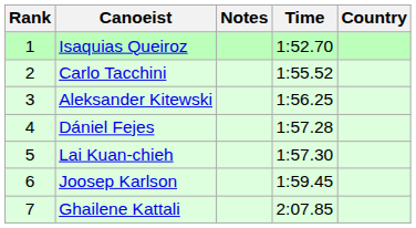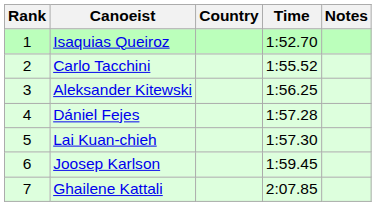 <table class="wikitable" style="text-align:center">
 <tr>
 <th>Rank</th>
 <th>Canoeist</th>
+<th>Country</th>
+<th>Time</th>
 <th>Notes</th>
-<th>Time</th>
-<th>Country</th>
 </tr>
 <tr bgcolor=bbffbb>
 <td>1</td>
 <td align="left"><a href='#'>Isaquias Queiroz</a></td>
+<td align="left"></td>
+<td>1:52.70</td>
 <td></td>
-<td>1:52.70</td>
-<td align="left"></td>
 </tr>
 <tr bgcolor=ddffdd>
 <td>2</td>
 <td align="left"><a href='#'>Carlo Tacchini</a></td>
+<td align="left"></td>
+<td>1:55.52</td>
 <td></td>
-<td>1:55.52</td>
-<td align="left"></td>
 </tr>
 <tr bgcolor=ddffdd>
 <td>3</td>
 <td align="left"><a href='#'>Aleksander Kitewski</a></td>
+<td align="left"></td>
+<td>1:56.25</td>
 <td></td>
-<td>1:56.25</td>
-<td align="left"></td>
 </tr>
 <tr bgcolor=ddffdd>
 <td>4</td>
 <td align="left"><a href='#'>Dániel Fejes</a></td>
+<td align="left"></td>
+<td>1:57.28</td>
 <td></td>
-<td>1:57.28</td>
-<td align="left"></td>
 </tr>
 <tr bgcolor=ddffdd>
 <td>5</td>
 <td align="left"><a href='#'>Lai Kuan-chieh</a></td>
+<td align="left"></td>
+<td>1:57.30</td>
 <td></td>
-<td>1:57.30</td>
-<td align="left"></td>
 </tr>
 <tr bgcolor=ddffdd>
 <td>6</td>
 <td align="left"><a href='#'>Joosep Karlson</a></td>
+<td align="left"></td>
+<td>1:59.45</td>
 <td></td>
-<td>1:59.45</td>
-<td align="left"></td>
 </tr>
 <tr bgcolor=ddffdd>
 <td>7</td>
 <td align="left"><a href='#'>Ghailene Kattali</a></td>
+<td align="left"></td>
+<td>2:07.85</td>
 <td></td>
-<td>2:07.85</td>
-<td align="left"></td>
 </tr>
 </table>
